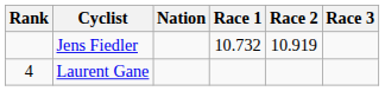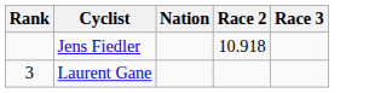 <table class="wikitable sortable" style="text-align:center">
 <tr>
 <th>Rank</th>
 <th>Cyclist</th>
 <th>Nation</th>
-<th>Race 1</th>
 <th>Race 2</th>
 <th>Race 3</th>
 </tr>
 <tr>
 <td></td>
 <td align=left><a href='#'>Jens Fiedler</a></td>
 <td align=left></td>
-<td>10.732</td>
-<td>10.919</td>
+<td>10.918</td>
 <td></td>
 </tr>
 <tr>
-<td>4</td>
+<td>3</td>
 <td align=left><a href='#'>Laurent Gane</a></td>
 <td align=left></td>
 <td></td>
 <td></td>
-<td></td>
 </tr>
 </table>
